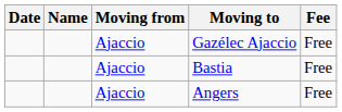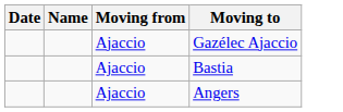 <table class="wikitable sortable">
 <tr>
 <th>Date</th>
 <th>Name</th>
 <th>Moving from</th>
 <th>Moving to</th>
-<th>Fee</th>
 </tr>
 <tr>
 <td><strong></strong></td>
 <td> </td>
 <td><a href='#'>Ajaccio</a></td>
 <td><a href='#'>Gazélec Ajaccio</a></td>
-<td>Free</td>
 </tr>
 <tr>
 <td><strong></strong></td>
 <td> </td>
 <td><a href='#'>Ajaccio</a></td>
 <td><a href='#'>Bastia</a></td>
-<td>Free</td>
 </tr>
 <tr>
 <td><strong></strong></td>
 <td> </td>
 <td><a href='#'>Ajaccio</a></td>
 <td><a href='#'>Angers</a></td>
-<td>Free</td>
 </tr>
 </table>
